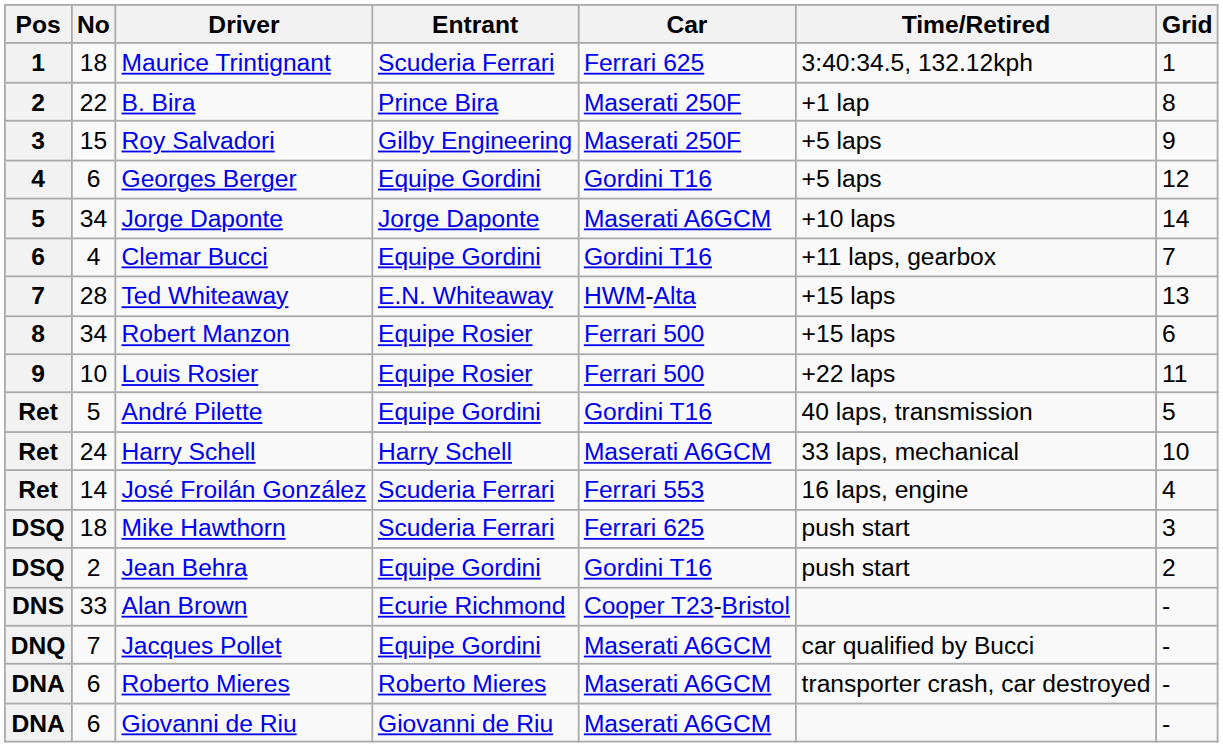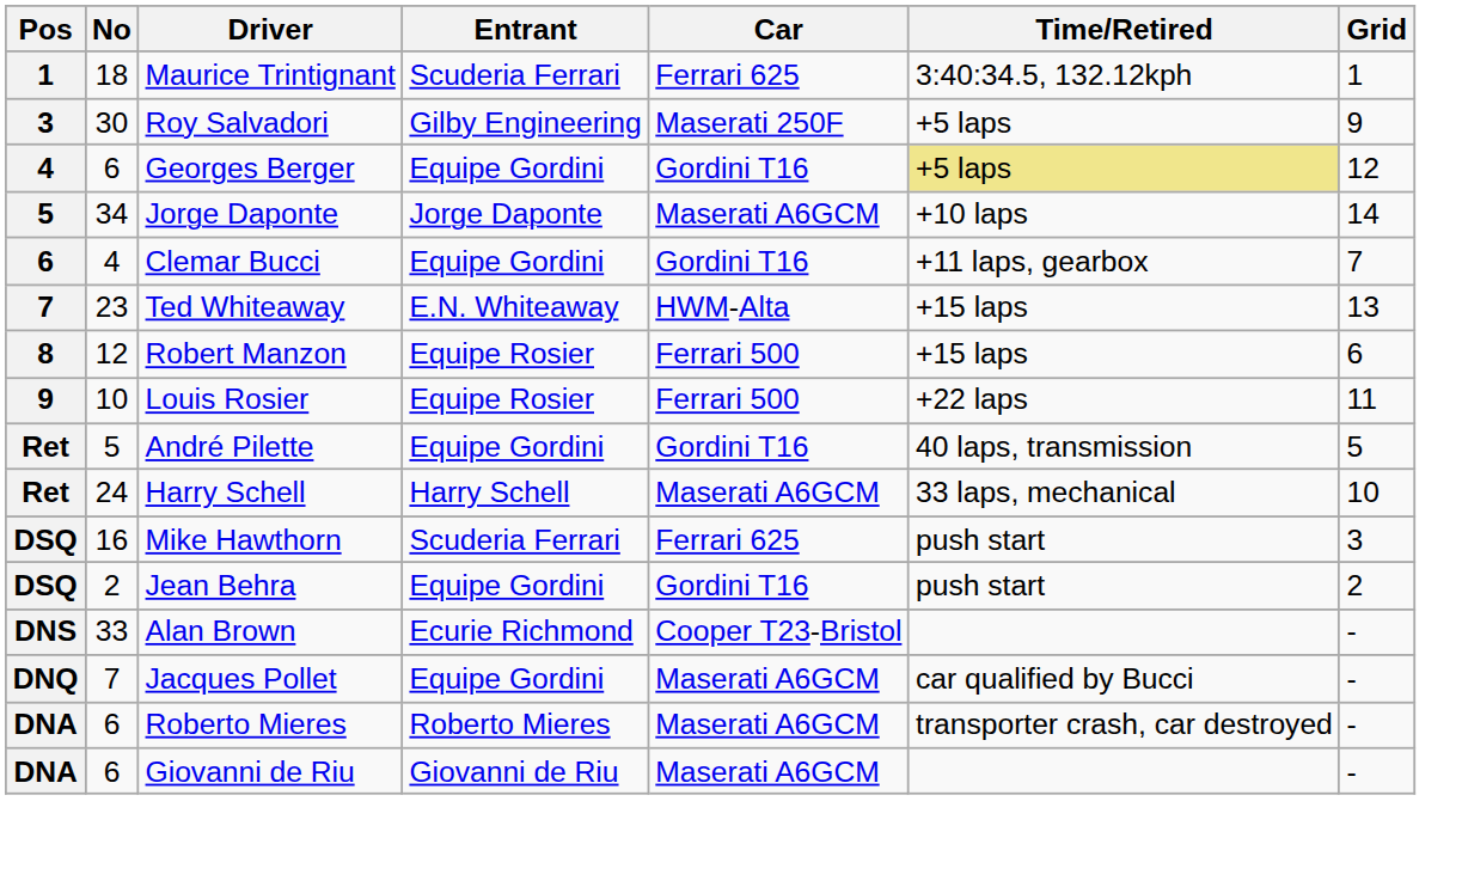 <table class="wikitable" style="font-size: 85%;">
 <tr>
 <th>Pos</th>
 <th>No</th>
 <th>Driver</th>
 <th>Entrant</th>
 <th>Car</th>
 <th>Time/Retired</th>
 <th>Grid</th>
 </tr>
 <tr>
 <th>1</th>
 <td align="center">18</td>
 <td> <a href='#'>Maurice Trintignant</a></td>
 <td><a href='#'>Scuderia Ferrari</a></td>
 <td><a href='#'>Ferrari 625</a></td>
 <td>3:40:34.5, 132.12kph</td>
 <td>1</td>
 </tr>
 <tr>
-<th>2</th>
-<td align="center">22</td>
-<td> <a href='#'>B. Bira</a></td>
-<td><a href='#'>Prince Bira</a></td>
-<td><a href='#'>Maserati 250F</a></td>
-<td>+1 lap</td>
-<td>8</td>
-</tr>
-<tr>
 <th>3</th>
-<td align="center">15</td>
+<td align="center">30</td>
 <td> <a href='#'>Roy Salvadori</a></td>
 <td><a href='#'>Gilby Engineering</a></td>
 <td><a href='#'>Maserati 250F</a></td>
 <td>+5 laps</td>
 <td>9</td>
 </tr>
 <tr>
 <th>4</th>
 <td align="center">6</td>
 <td> <a href='#'>Georges Berger</a></td>
 <td><a href='#'>Equipe Gordini</a></td>
 <td><a href='#'>Gordini T16</a></td>
-<td>+5 laps</td>
+<td style="background: khaki;">+5 laps</td>
 <td>12</td>
 </tr>
 <tr>
 <th>5</th>
 <td align="center">34</td>
 <td> <a href='#'>Jorge Daponte</a></td>
 <td><a href='#'>Jorge Daponte</a></td>
 <td><a href='#'>Maserati A6GCM</a></td>
 <td>+10 laps</td>
 <td>14</td>
 </tr>
 <tr>
 <th>6</th>
 <td align="center">4</td>
 <td> <a href='#'>Clemar Bucci</a></td>
 <td><a href='#'>Equipe Gordini</a></td>
 <td><a href='#'>Gordini T16</a></td>
 <td>+11 laps, gearbox</td>
 <td>7</td>
 </tr>
 <tr>
 <th>7</th>
-<td align="center">28</td>
+<td align="center">23</td>
 <td> <a href='#'>Ted Whiteaway</a></td>
 <td><a href='#'>E.N. Whiteaway</a></td>
 <td><a href='#'>HWM</a>-<a href='#'>Alta</a></td>
 <td>+15 laps</td>
 <td>13</td>
 </tr>
 <tr>
 <th>8</th>
-<td align="center">34</td>
+<td align="center">12</td>
 <td> <a href='#'>Robert Manzon</a></td>
 <td><a href='#'>Equipe Rosier</a></td>
 <td><a href='#'>Ferrari 500</a></td>
 <td>+15 laps</td>
 <td>6</td>
 </tr>
 <tr>
 <th>9</th>
 <td align="center">10</td>
 <td> <a href='#'>Louis Rosier</a></td>
 <td><a href='#'>Equipe Rosier</a></td>
 <td><a href='#'>Ferrari 500</a></td>
 <td>+22 laps</td>
 <td>11</td>
 </tr>
 <tr>
 <th>Ret</th>
 <td align="center">5</td>
 <td> <a href='#'>André Pilette</a></td>
 <td><a href='#'>Equipe Gordini</a></td>
 <td><a href='#'>Gordini T16</a></td>
 <td>40 laps, transmission</td>
 <td>5</td>
 </tr>
 <tr>
 <th>Ret</th>
 <td align="center">24</td>
 <td> <a href='#'>Harry Schell</a></td>
 <td><a href='#'>Harry Schell</a></td>
 <td><a href='#'>Maserati A6GCM</a></td>
 <td>33 laps, mechanical</td>
 <td>10</td>
 </tr>
 <tr>
-<th>Ret</th>
-<td align="center">14</td>
-<td> <a href='#'>José Froilán González</a></td>
-<td><a href='#'>Scuderia Ferrari</a></td>
-<td><a href='#'>Ferrari 553</a></td>
-<td>16 laps, engine</td>
-<td>4</td>
-</tr>
-<tr>
 <th>DSQ</th>
-<td align="center">18</td>
+<td align="center">16</td>
 <td> <a href='#'>Mike Hawthorn</a></td>
 <td><a href='#'>Scuderia Ferrari</a></td>
 <td><a href='#'>Ferrari 625</a></td>
 <td>push start</td>
 <td>3</td>
 </tr>
 <tr>
 <th>DSQ</th>
 <td align="center">2</td>
 <td> <a href='#'>Jean Behra</a></td>
 <td><a href='#'>Equipe Gordini</a></td>
 <td><a href='#'>Gordini T16</a></td>
 <td>push start</td>
 <td>2</td>
 </tr>
 <tr>
 <th>DNS</th>
 <td align="center">33</td>
 <td> <a href='#'>Alan Brown</a></td>
 <td><a href='#'>Ecurie Richmond</a></td>
 <td><a href='#'>Cooper T23</a>-<a href='#'>Bristol</a></td>
 <td></td>
 <td>-</td>
 </tr>
 <tr>
 <th>DNQ</th>
 <td align="center">7</td>
 <td> <a href='#'>Jacques Pollet</a></td>
 <td><a href='#'>Equipe Gordini</a></td>
 <td><a href='#'>Maserati A6GCM</a></td>
 <td>car qualified by Bucci</td>
 <td>-</td>
 </tr>
 <tr>
 <th>DNA</th>
 <td align="center">6</td>
 <td> <a href='#'>Roberto Mieres</a></td>
 <td><a href='#'>Roberto Mieres</a></td>
 <td><a href='#'>Maserati A6GCM</a></td>
 <td>transporter crash, car destroyed</td>
 <td>-</td>
 </tr>
 <tr>
 <th>DNA</th>
 <td align="center">6</td>
 <td> <a href='#'>Giovanni de Riu</a></td>
 <td><a href='#'>Giovanni de Riu</a></td>
 <td><a href='#'>Maserati A6GCM</a></td>
 <td></td>
 <td>-</td>
 </tr>
 </table>
